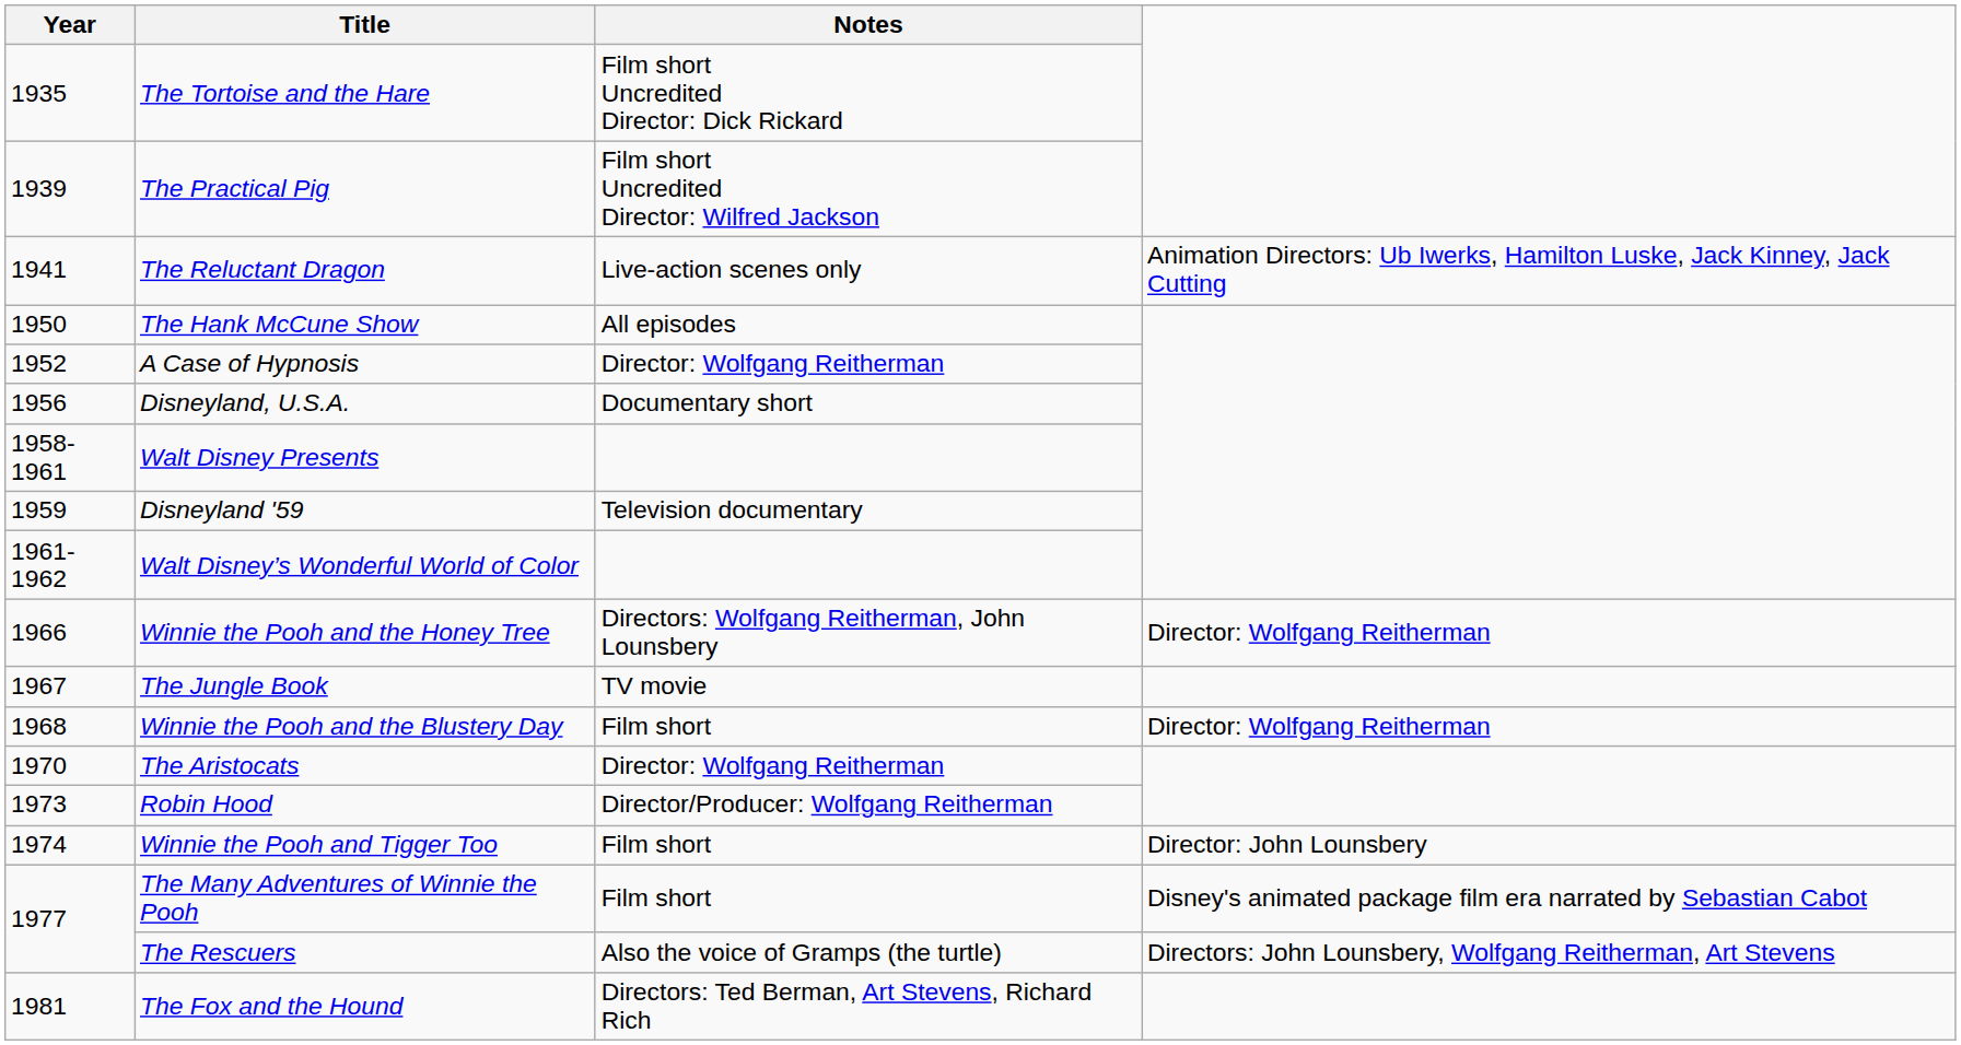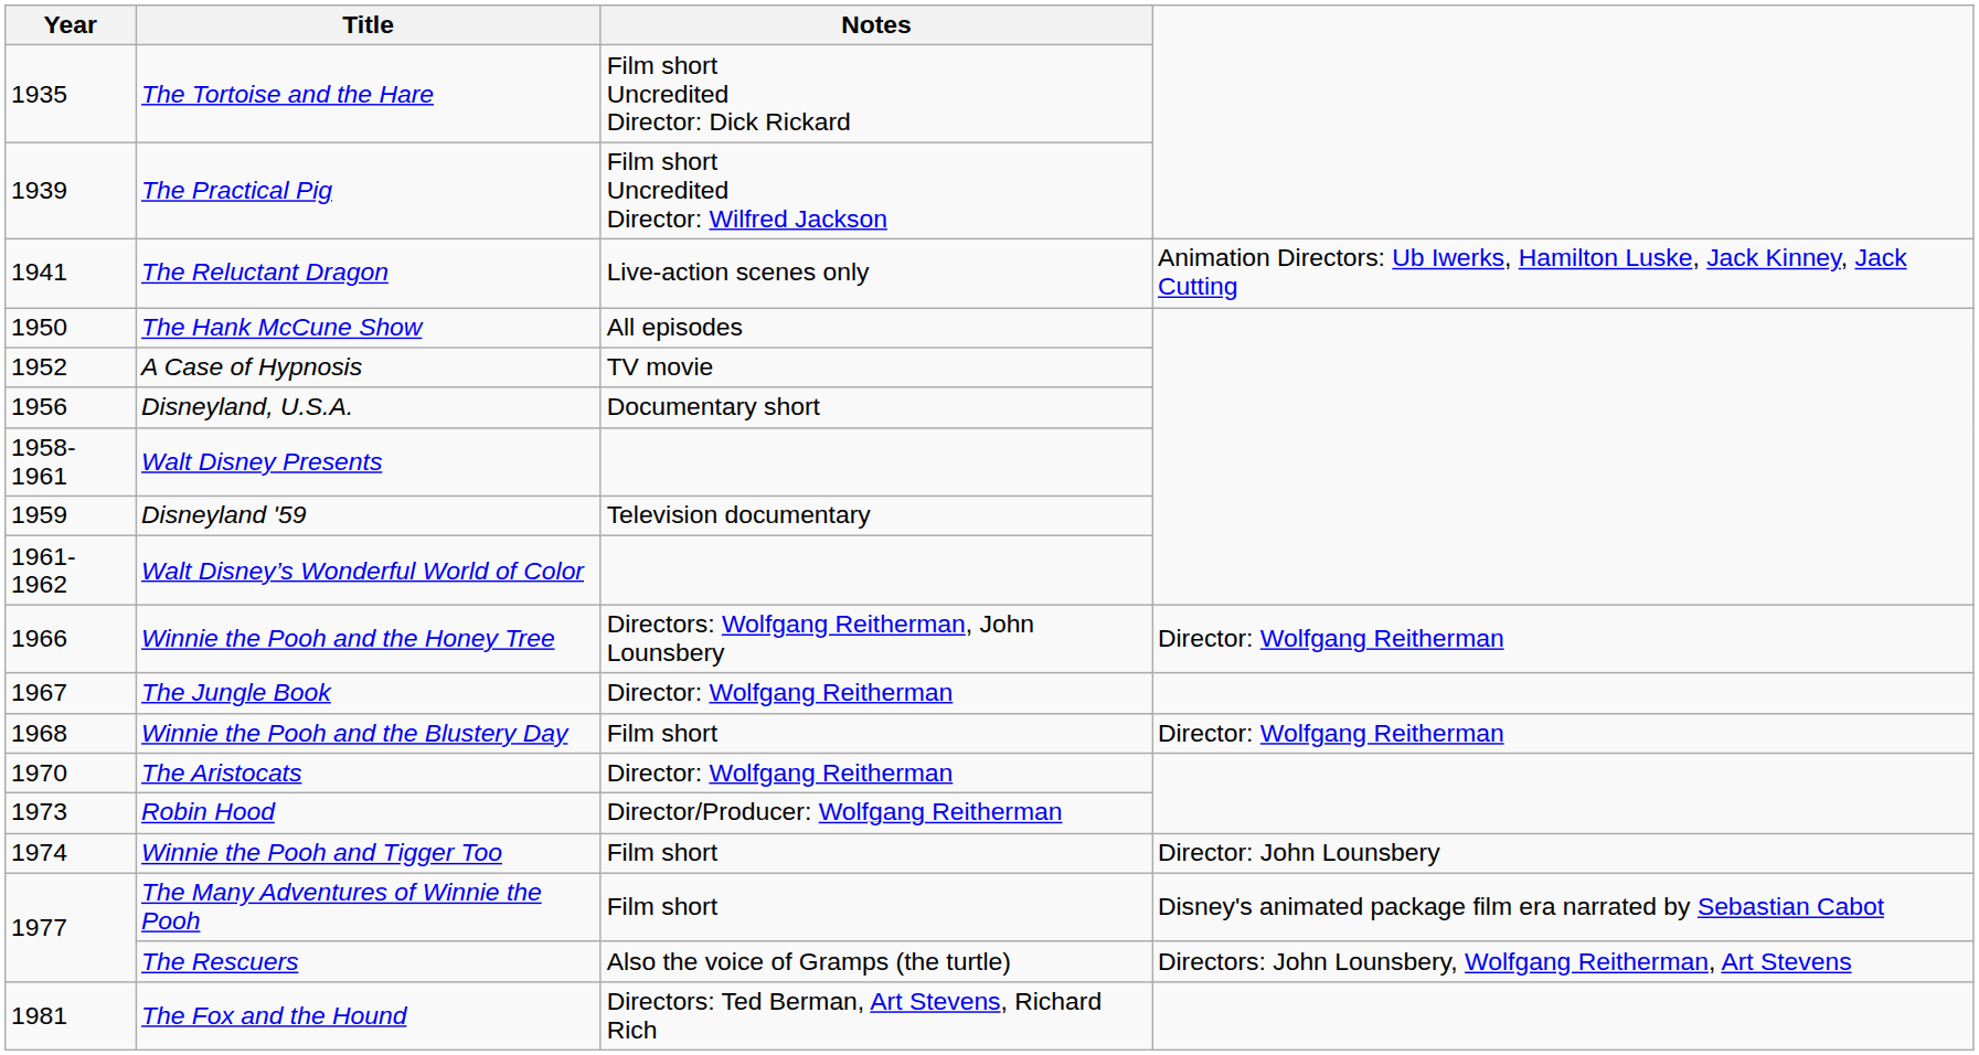 <table class="wikitable sortable">
 <tr>
 <th>Year</th>
 <th>Title</th>
 <th class= "unsortable">Notes</th>
 </tr>
 <tr>
 <td>1935</td>
 <td><em><a href='#'>The Tortoise and the Hare</a></em></td>
 <td>Film short <br> Uncredited <br> Director: Dick Rickard</td>
 </tr>
 <tr>
 <td>1939</td>
 <td><em><a href='#'>The Practical Pig</a></em></td>
 <td>Film short <br> Uncredited <br> Director: <a href='#'>Wilfred Jackson</a></td>
 </tr>
 <tr>
 <td>1941</td>
 <td><em><a href='#'>The Reluctant Dragon</a></em></td>
 <td>Live-action scenes only</td>
 <td>Animation Directors: <a href='#'>Ub Iwerks</a>, <a href='#'>Hamilton Luske</a>, <a href='#'>Jack Kinney</a>, <a href='#'>Jack Cutting</a></td>
 </tr>
 <tr>
 <td>1950</td>
 <td><em><a href='#'>The Hank McCune Show</a></em></td>
 <td>All episodes</td>
 </tr>
 <tr>
 <td>1952</td>
 <td><em>A Case of Hypnosis</em></td>
-<td>Director: <a href='#'>Wolfgang Reitherman</a></td>
+<td>TV movie</td>
 </tr>
 <tr>
 <td>1956</td>
 <td><em>Disneyland, U.S.A.</em></td>
 <td>Documentary short</td>
 </tr>
 <tr>
 <td>1958-1961</td>
 <td><em><a href='#'>Walt Disney Presents</a></em></td>
 <td></td>
 </tr>
 <tr>
 <td>1959</td>
 <td><em>Disneyland '59</em></td>
 <td>Television documentary</td>
 </tr>
 <tr>
 <td>1961-1962</td>
 <td><em><a href='#'>Walt Disney’s Wonderful World of Color</a></em></td>
 <td></td>
 </tr>
 <tr>
 <td>1966</td>
 <td><em><a href='#'>Winnie the Pooh and the Honey Tree</a></em></td>
 <td>Directors: <a href='#'>Wolfgang Reitherman</a>, John Lounsbery</td>
 <td>Director: <a href='#'>Wolfgang Reitherman</a></td>
 </tr>
 <tr>
 <td>1967</td>
 <td><em><a href='#'>The Jungle Book</a></em></td>
-<td>TV movie</td>
+<td>Director: <a href='#'>Wolfgang Reitherman</a></td>
 </tr>
 <tr>
 <td>1968</td>
 <td><em><a href='#'>Winnie the Pooh and the Blustery Day</a></em></td>
 <td>Film short</td>
 <td>Director: <a href='#'>Wolfgang Reitherman</a></td>
 </tr>
 <tr>
 <td>1970</td>
 <td><em><a href='#'>The Aristocats</a></em></td>
 <td>Director: <a href='#'>Wolfgang Reitherman</a></td>
 </tr>
 <tr>
 <td>1973</td>
 <td><em><a href='#'>Robin Hood</a></em></td>
 <td>Director/Producer: <a href='#'>Wolfgang Reitherman</a></td>
 </tr>
 <tr>
 <td>1974</td>
 <td><em><a href='#'>Winnie the Pooh and Tigger Too</a></em></td>
 <td>Film short</td>
 <td>Director: John Lounsbery</td>
 </tr>
 <tr>
 <td rowspan="2">1977</td>
 <td><em><a href='#'>The Many Adventures of Winnie the Pooh</a></em></td>
 <td>Film short</td>
 <td>Disney's animated package film era narrated by <a href='#'>Sebastian Cabot</a></td>
 </tr>
 <tr>
 <td><em><a href='#'>The Rescuers</a></em></td>
 <td>Also the voice of Gramps (the turtle)</td>
 <td>Directors: John Lounsbery, <a href='#'>Wolfgang Reitherman</a>, <a href='#'>Art Stevens</a></td>
 </tr>
 <tr>
 <td>1981</td>
 <td><em><a href='#'>The Fox and the Hound</a></em></td>
 <td>Directors: Ted Berman, <a href='#'>Art Stevens</a>, Richard Rich</td>
 </tr>
 </table>
